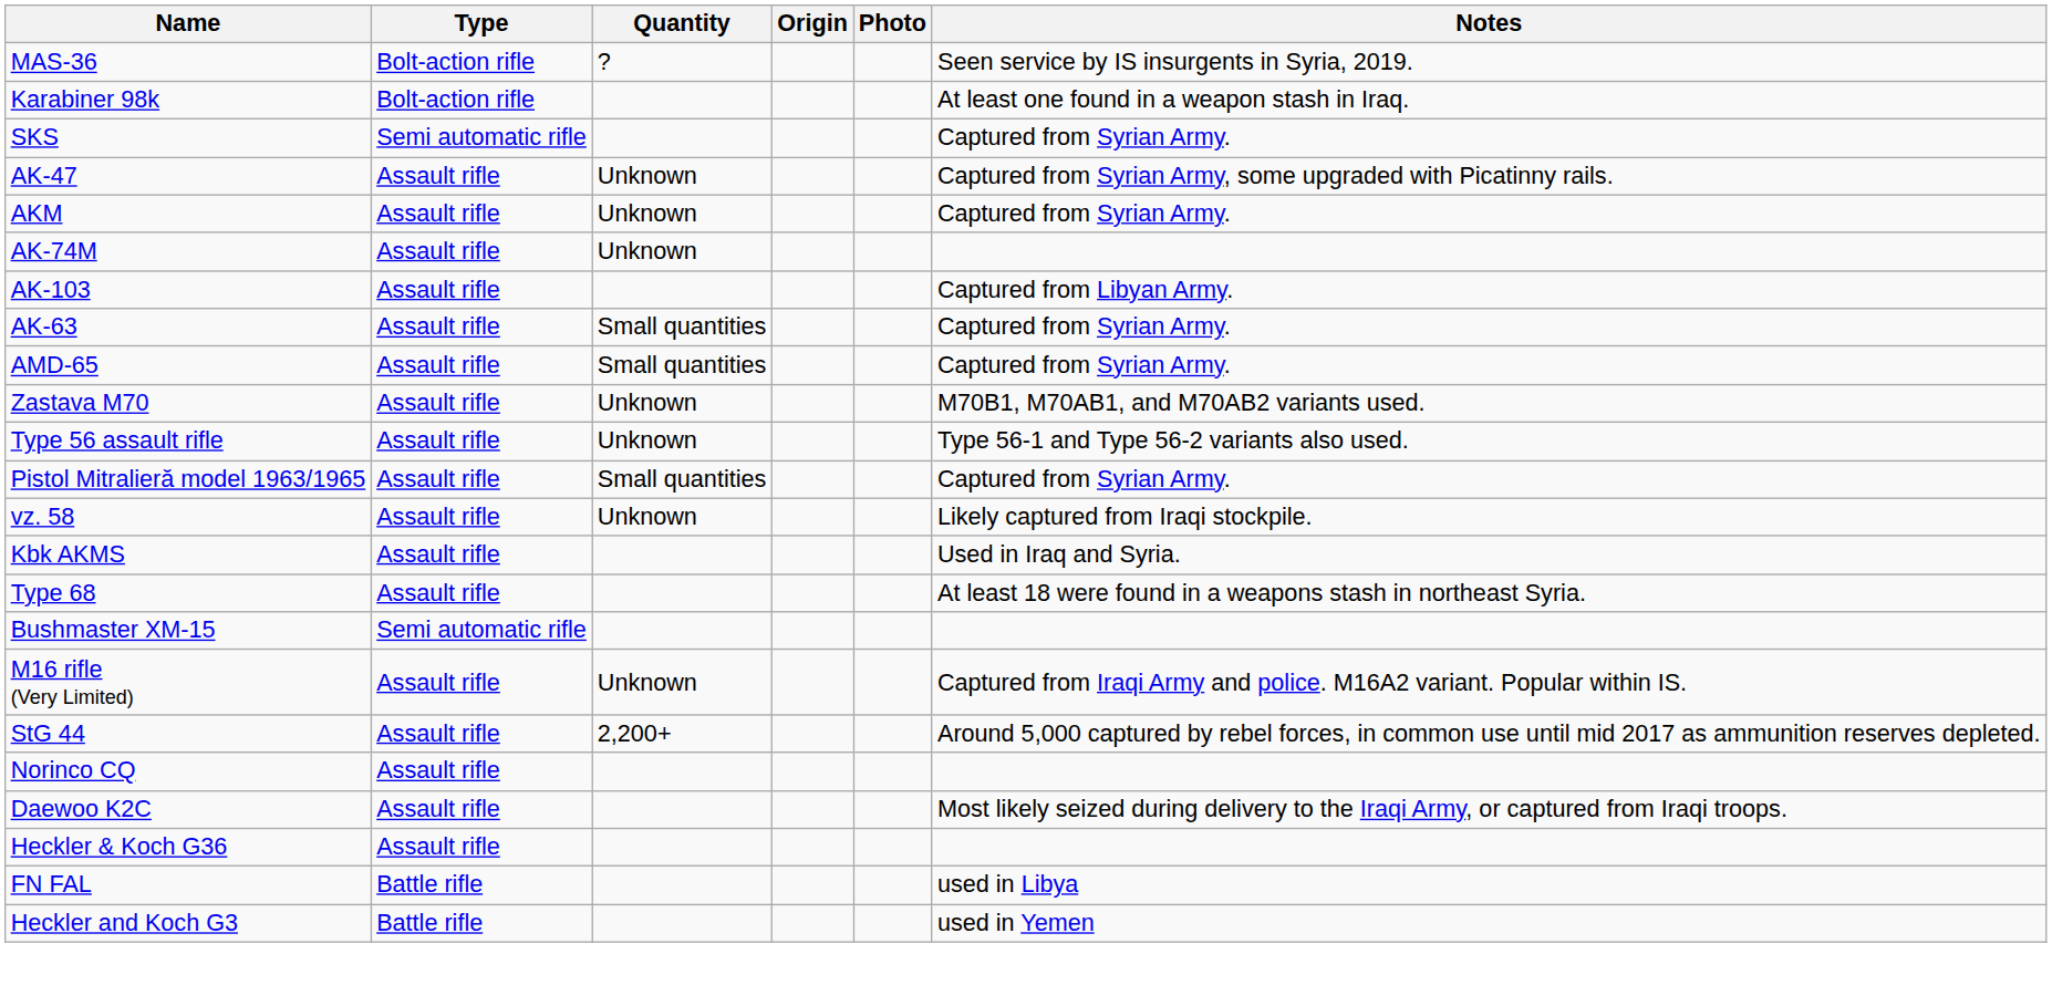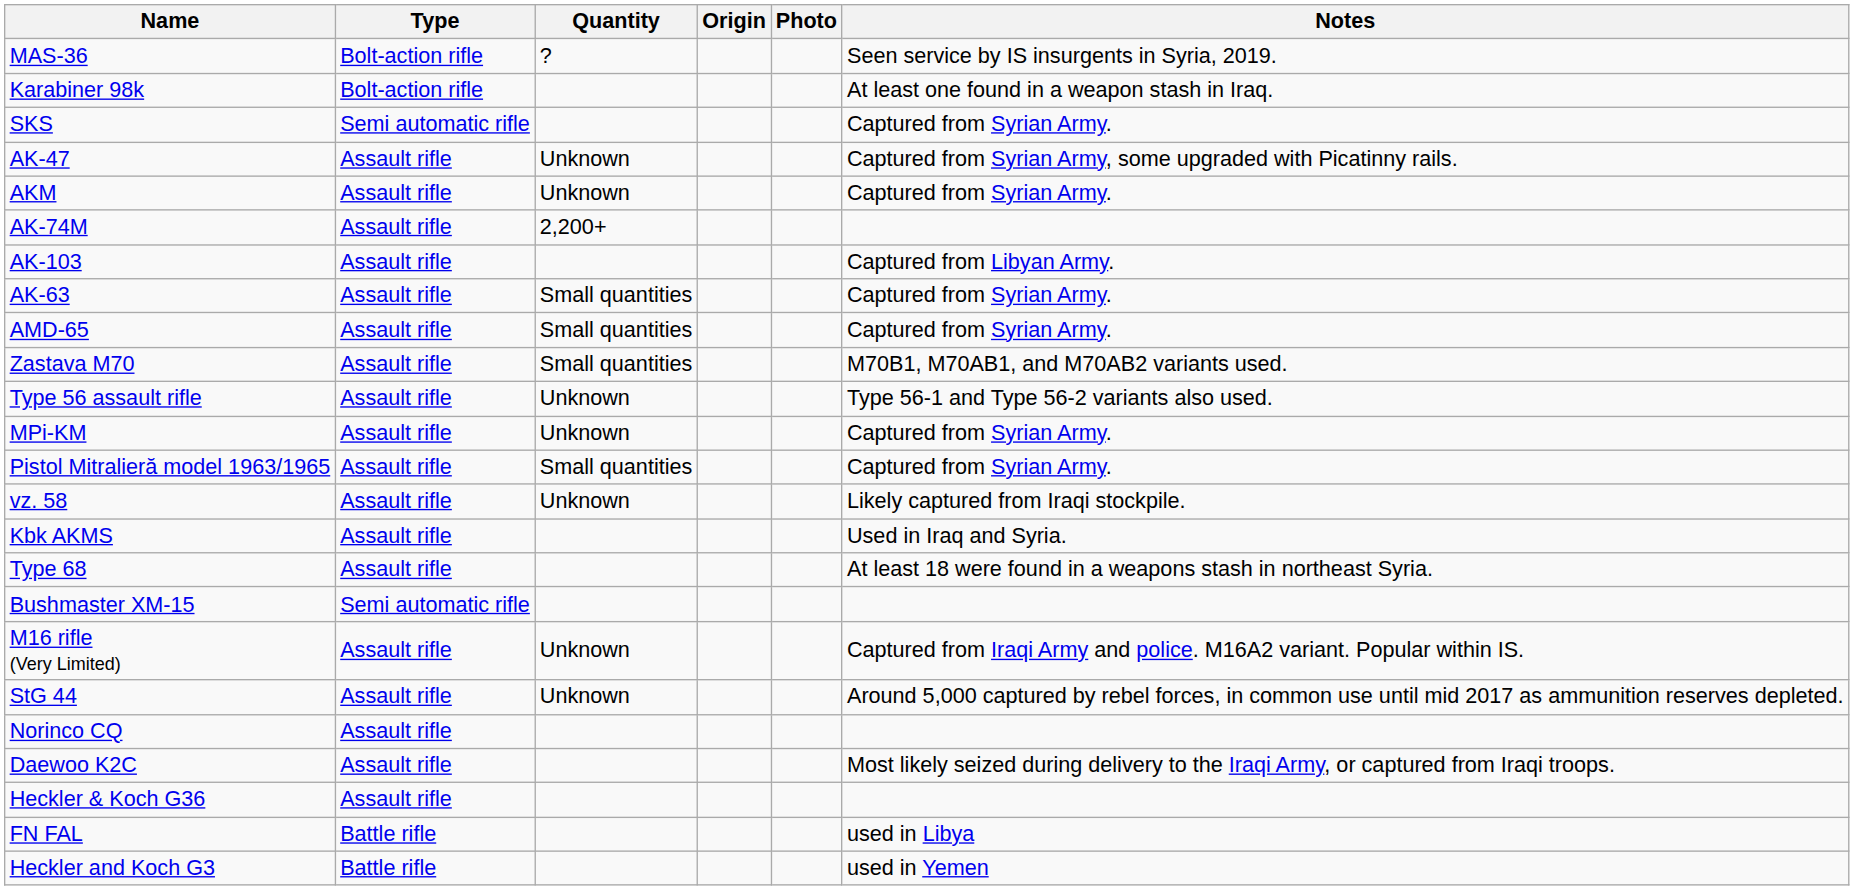 <table class="wikitable sortable" id="tableTempleWikiAl">
 <tr>
 <th>Name</th>
 <th>Type</th>
 <th>Quantity</th>
 <th>Origin</th>
 <th>Photo</th>
 <th>Notes</th>
 </tr>
 <tr>
 <td><a href='#'>MAS-36</a></td>
 <td><a href='#'>Bolt-action rifle</a></td>
 <td>?</td>
 <td></td>
 <td></td>
 <td>Seen service by IS insurgents in Syria, 2019.</td>
 </tr>
 <tr>
 <td><a href='#'>Karabiner 98k</a></td>
 <td><a href='#'>Bolt-action rifle</a></td>
 <td></td>
 <td></td>
 <td></td>
 <td>At least one found in a weapon stash in Iraq.</td>
 </tr>
 <tr>
 <td><a href='#'>SKS</a></td>
 <td><a href='#'>Semi automatic rifle</a></td>
 <td></td>
 <td><br></td>
 <td></td>
 <td>Captured from <a href='#'>Syrian Army</a>.</td>
 </tr>
 <tr>
 <td><a href='#'>AK-47</a></td>
 <td><a href='#'>Assault rifle</a></td>
 <td>Unknown</td>
 <td></td>
 <td></td>
 <td>Captured from <a href='#'>Syrian Army</a>, some upgraded with Picatinny rails.</td>
 </tr>
 <tr>
 <td><a href='#'>AKM</a></td>
 <td><a href='#'>Assault rifle</a></td>
 <td>Unknown</td>
 <td></td>
 <td></td>
 <td>Captured from <a href='#'>Syrian Army</a>.</td>
 </tr>
 <tr>
 <td><a href='#'>AK-74M</a></td>
 <td><a href='#'>Assault rifle</a></td>
-<td>Unknown</td>
+<td>2,200+</td>
 <td></td>
 <td><br></td>
 <td></td>
 </tr>
 <tr>
 <td><a href='#'>AK-103</a></td>
 <td><a href='#'>Assault rifle</a></td>
 <td></td>
 <td></td>
 <td></td>
 <td>Captured from <a href='#'>Libyan Army</a>.</td>
 </tr>
 <tr>
 <td><a href='#'>AK-63</a></td>
 <td><a href='#'>Assault rifle</a></td>
 <td>Small quantities</td>
 <td></td>
 <td></td>
 <td>Captured from <a href='#'>Syrian Army</a>.</td>
 </tr>
 <tr>
 <td><a href='#'>AMD-65</a></td>
 <td><a href='#'>Assault rifle</a></td>
 <td>Small quantities</td>
 <td></td>
 <td></td>
 <td>Captured from <a href='#'>Syrian Army</a>.</td>
 </tr>
 <tr>
 <td><a href='#'>Zastava M70</a></td>
 <td><a href='#'>Assault rifle</a></td>
-<td>Unknown</td>
+<td>Small quantities</td>
 <td></td>
 <td></td>
 <td>M70B1, M70AB1, and M70AB2 variants used.</td>
 </tr>
 <tr>
 <td><a href='#'>Type 56 assault rifle</a></td>
 <td><a href='#'>Assault rifle</a></td>
 <td>Unknown</td>
 <td></td>
 <td></td>
 <td>Type 56-1 and Type 56-2 variants also used.</td>
+</tr>
+<tr>
+<td><a href='#'>MPi-KM</a></td>
+<td><a href='#'>Assault rifle</a></td>
+<td>Unknown</td>
+<td></td>
+<td></td>
+<td>Captured from <a href='#'>Syrian Army</a>.</td>
 </tr>
 <tr>
 <td><a href='#'>Pistol Mitralieră model 1963/1965</a></td>
 <td><a href='#'>Assault rifle</a></td>
 <td>Small quantities</td>
 <td></td>
 <td></td>
 <td>Captured from <a href='#'>Syrian Army</a>.</td>
 </tr>
 <tr>
 <td><a href='#'>vz. 58</a></td>
 <td><a href='#'>Assault rifle</a></td>
 <td>Unknown</td>
 <td></td>
 <td></td>
 <td>Likely captured from Iraqi stockpile.</td>
 </tr>
 <tr>
 <td><a href='#'>Kbk AKMS</a></td>
 <td><a href='#'>Assault rifle</a></td>
 <td></td>
 <td></td>
 <td></td>
 <td>Used in Iraq and Syria.</td>
 </tr>
 <tr>
 <td><a href='#'>Type 68</a></td>
 <td><a href='#'>Assault rifle</a></td>
 <td></td>
 <td></td>
 <td></td>
 <td>At least 18 were found in a weapons stash in northeast Syria.</td>
 </tr>
 <tr>
 <td><a href='#'>Bushmaster XM-15</a></td>
 <td><a href='#'>Semi automatic rifle</a></td>
 <td></td>
 <td></td>
 <td></td>
 <td></td>
 </tr>
 <tr>
 <td><a href='#'>M16 rifle</a><br><small>(Very Limited)</small></td>
 <td><a href='#'>Assault rifle</a></td>
 <td>Unknown</td>
 <td></td>
 <td></td>
 <td>Captured from <a href='#'>Iraqi Army</a> and <a href='#'>police</a>. M16A2 variant. Popular within IS.</td>
 </tr>
 <tr>
 <td><a href='#'>StG 44</a></td>
 <td><a href='#'>Assault rifle</a></td>
-<td>2,200+</td>
+<td>Unknown</td>
 <td></td>
 <td></td>
 <td>Around 5,000 captured by rebel forces, in common use until mid 2017 as ammunition reserves depleted.</td>
 </tr>
 <tr>
 <td><a href='#'>Norinco CQ</a></td>
 <td><a href='#'>Assault rifle</a></td>
 <td></td>
 <td></td>
 <td></td>
 <td></td>
 </tr>
 <tr>
 <td><a href='#'>Daewoo K2C</a></td>
 <td><a href='#'>Assault rifle</a></td>
 <td></td>
 <td></td>
 <td></td>
 <td>Most likely seized during delivery to the <a href='#'>Iraqi Army</a>, or captured from Iraqi troops.</td>
 </tr>
 <tr>
 <td><a href='#'>Heckler & Koch G36</a></td>
 <td><a href='#'>Assault rifle</a></td>
 <td></td>
 <td></td>
 <td></td>
 <td></td>
 </tr>
 <tr>
 <td><a href='#'>FN FAL</a></td>
 <td><a href='#'>Battle rifle</a></td>
 <td></td>
 <td></td>
 <td></td>
 <td>used in <a href='#'>Libya</a></td>
 </tr>
 <tr>
 <td><a href='#'>Heckler and Koch G3</a></td>
 <td><a href='#'>Battle rifle</a></td>
 <td></td>
 <td></td>
 <td></td>
 <td>used in <a href='#'>Yemen</a></td>
 </tr>
 </table>
